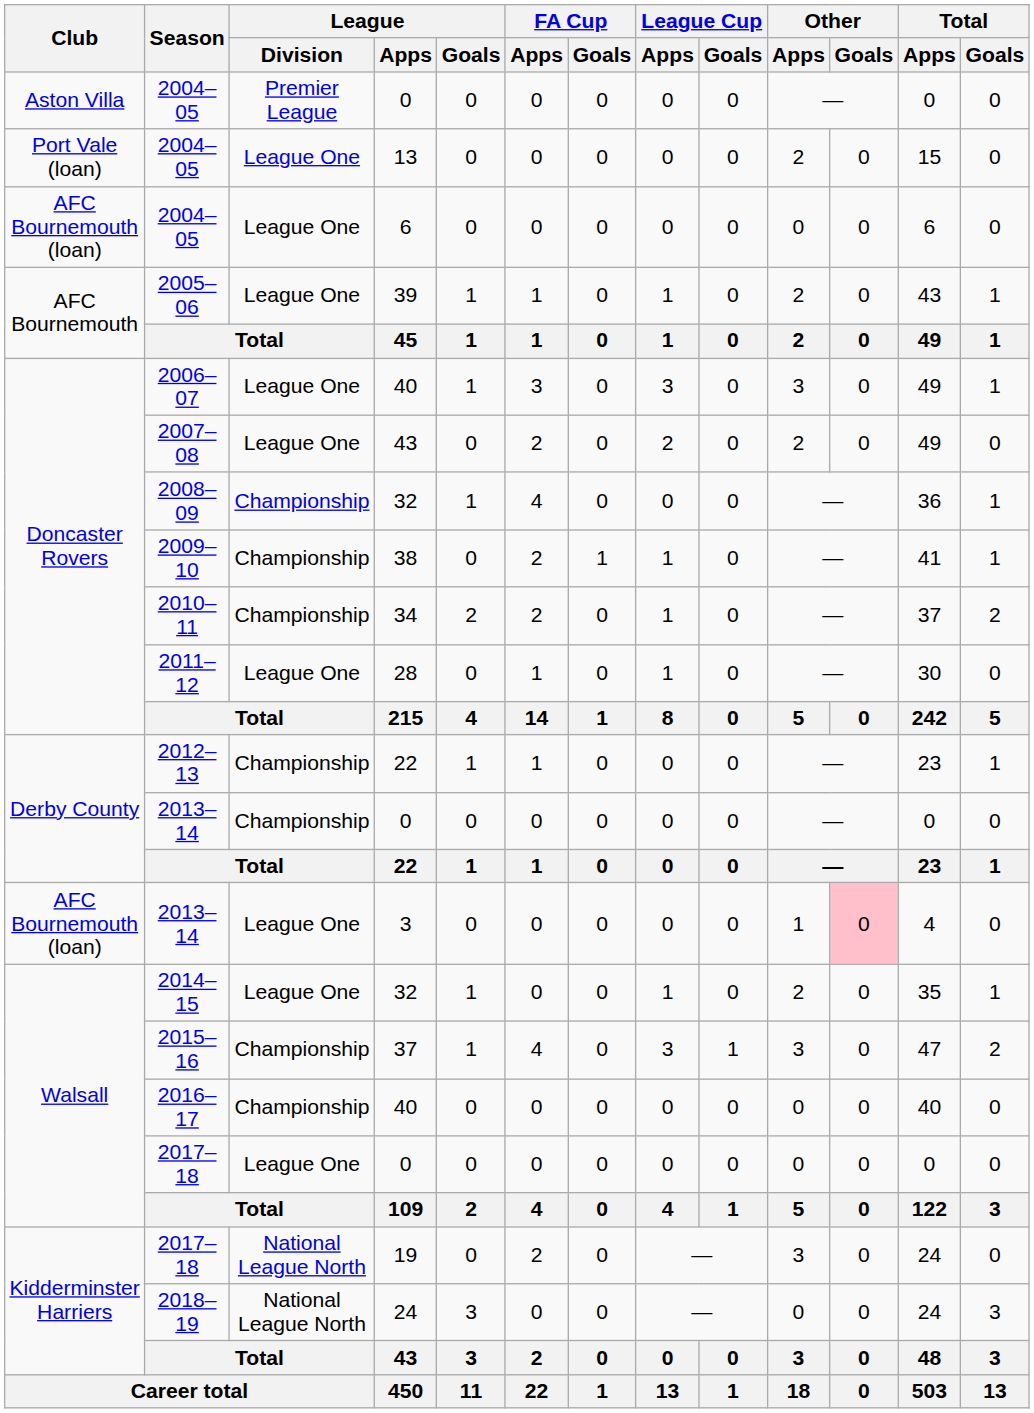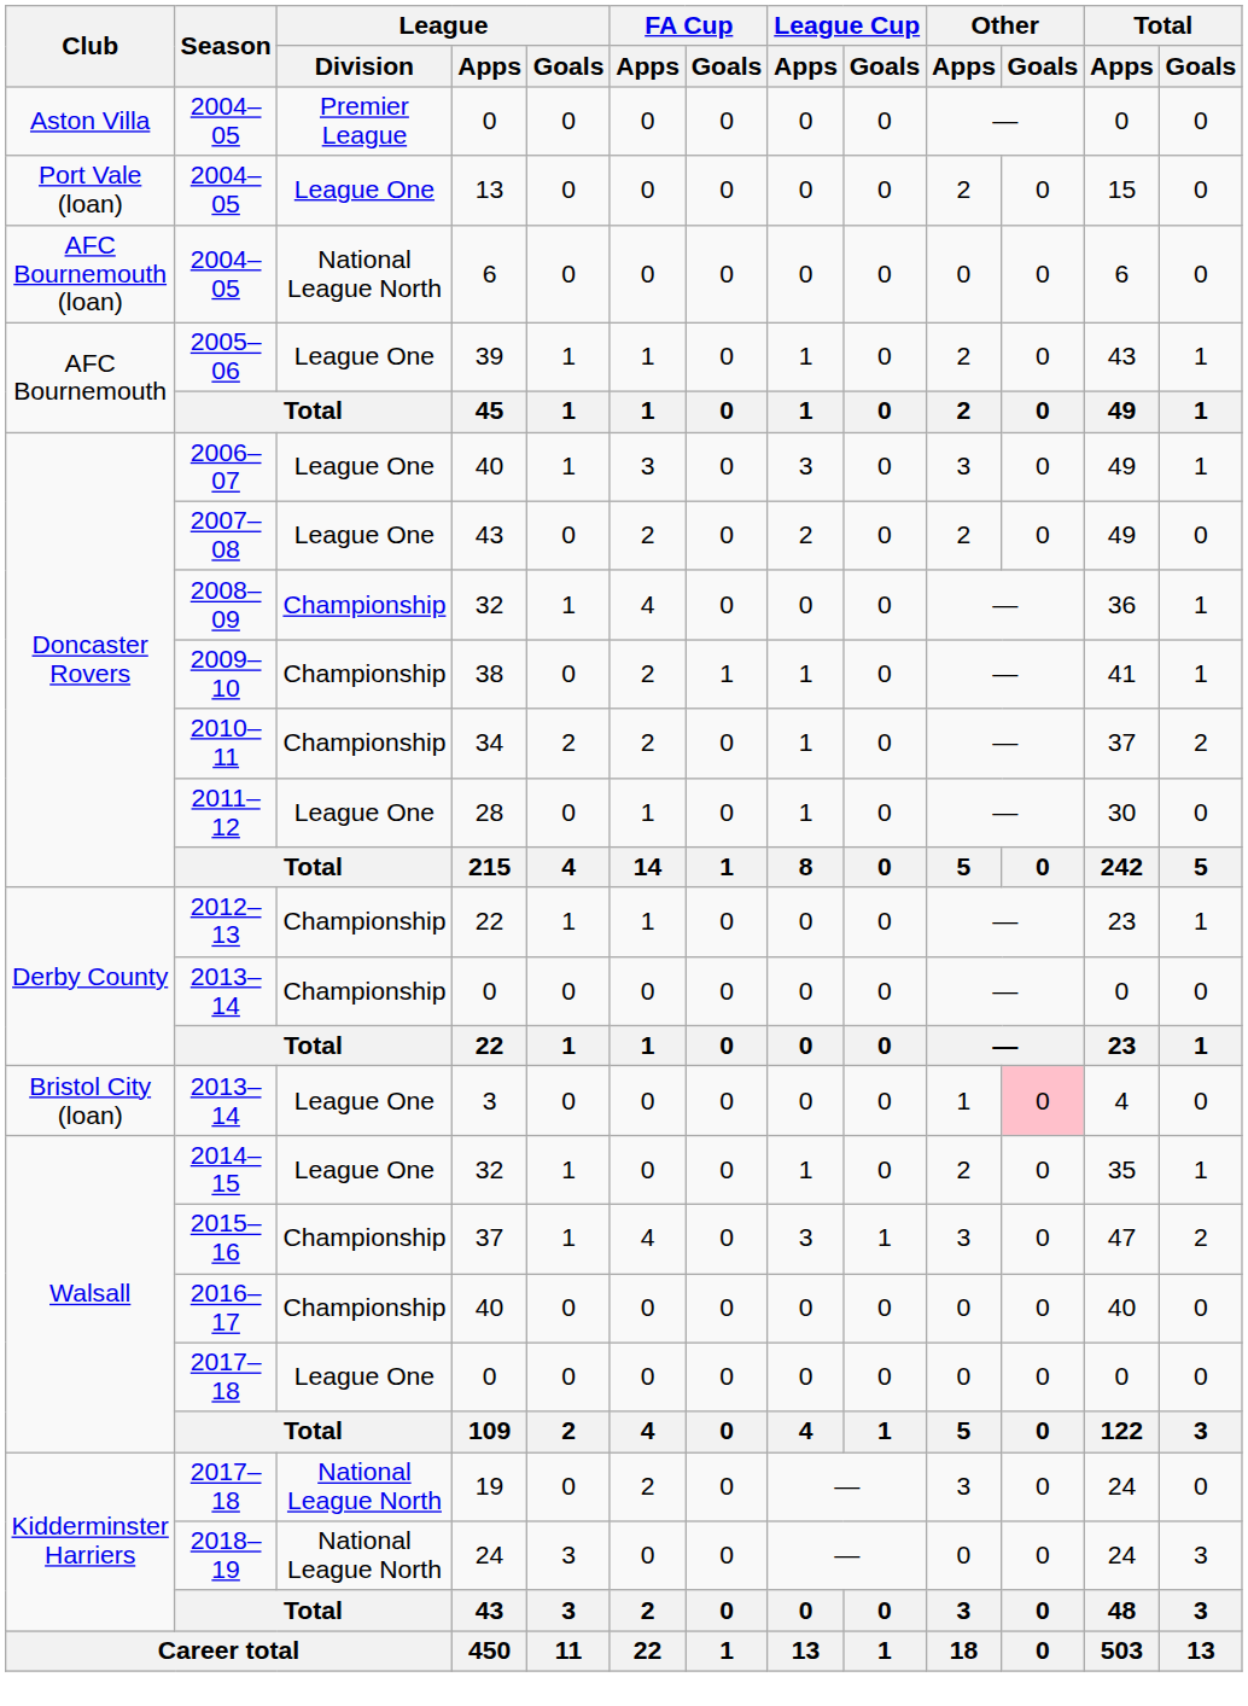 <table class="wikitable" style="text-align: center">
 <tr>
 <th rowspan="2">Club</th>
 <th rowspan="2">Season</th>
 <th colspan="3">League</th>
 <th colspan="2"><a href='#'>FA Cup</a></th>
 <th colspan="2"><a href='#'>League Cup</a></th>
 <th colspan="2">Other</th>
 <th colspan="2">Total</th>
 </tr>
 <tr>
 <th>Division</th>
 <th>Apps</th>
 <th>Goals</th>
 <th>Apps</th>
 <th>Goals</th>
 <th>Apps</th>
 <th>Goals</th>
 <th>Apps</th>
 <th>Goals</th>
 <th>Apps</th>
 <th>Goals</th>
 </tr>
 <tr>
 <td><a href='#'>Aston Villa</a></td>
 <td><a href='#'>2004–05</a></td>
 <td><a href='#'>Premier League</a></td>
 <td>0</td>
 <td>0</td>
 <td>0</td>
 <td>0</td>
 <td>0</td>
 <td>0</td>
 <td colspan="2">—</td>
 <td>0</td>
 <td>0</td>
 </tr>
 <tr>
 <td><a href='#'>Port Vale</a> (loan)</td>
 <td><a href='#'>2004–05</a></td>
 <td><a href='#'>League One</a></td>
 <td>13</td>
 <td>0</td>
 <td>0</td>
 <td>0</td>
 <td>0</td>
 <td>0</td>
 <td>2</td>
 <td>0</td>
 <td>15</td>
 <td>0</td>
 </tr>
 <tr>
 <td><a href='#'>AFC Bournemouth</a> (loan)</td>
 <td><a href='#'>2004–05</a></td>
-<td>League One</td>
+<td>National League North</td>
 <td>6</td>
 <td>0</td>
 <td>0</td>
 <td>0</td>
 <td>0</td>
 <td>0</td>
 <td>0</td>
 <td>0</td>
 <td>6</td>
 <td>0</td>
 </tr>
 <tr>
 <td rowspan="2">AFC Bournemouth</td>
 <td><a href='#'>2005–06</a></td>
 <td>League One</td>
 <td>39</td>
 <td>1</td>
 <td>1</td>
 <td>0</td>
 <td>1</td>
 <td>0</td>
 <td>2</td>
 <td>0</td>
 <td>43</td>
 <td>1</td>
 </tr>
 <tr>
 <th colspan="2">Total</th>
 <th>45</th>
 <th>1</th>
 <th>1</th>
 <th>0</th>
 <th>1</th>
 <th>0</th>
 <th>2</th>
 <th>0</th>
 <th>49</th>
 <th>1</th>
 </tr>
 <tr>
 <td rowspan="7"><a href='#'>Doncaster Rovers</a></td>
 <td><a href='#'>2006–07</a></td>
 <td>League One</td>
 <td>40</td>
 <td>1</td>
 <td>3</td>
 <td>0</td>
 <td>3</td>
 <td>0</td>
 <td>3</td>
 <td>0</td>
 <td>49</td>
 <td>1</td>
 </tr>
 <tr>
 <td><a href='#'>2007–08</a></td>
 <td>League One</td>
 <td>43</td>
 <td>0</td>
 <td>2</td>
 <td>0</td>
 <td>2</td>
 <td>0</td>
 <td>2</td>
 <td>0</td>
 <td>49</td>
 <td>0</td>
 </tr>
 <tr>
 <td><a href='#'>2008–09</a></td>
 <td><a href='#'>Championship</a></td>
 <td>32</td>
 <td>1</td>
 <td>4</td>
 <td>0</td>
 <td>0</td>
 <td>0</td>
 <td colspan="2">—</td>
 <td>36</td>
 <td>1</td>
 </tr>
 <tr>
 <td><a href='#'>2009–10</a></td>
 <td>Championship</td>
 <td>38</td>
 <td>0</td>
 <td>2</td>
 <td>1</td>
 <td>1</td>
 <td>0</td>
 <td colspan="2">—</td>
 <td>41</td>
 <td>1</td>
 </tr>
 <tr>
 <td><a href='#'>2010–11</a></td>
 <td>Championship</td>
 <td>34</td>
 <td>2</td>
 <td>2</td>
 <td>0</td>
 <td>1</td>
 <td>0</td>
 <td colspan="2">—</td>
 <td>37</td>
 <td>2</td>
 </tr>
 <tr>
 <td><a href='#'>2011–12</a></td>
 <td>League One</td>
 <td>28</td>
 <td>0</td>
 <td>1</td>
 <td>0</td>
 <td>1</td>
 <td>0</td>
 <td colspan="2">—</td>
 <td>30</td>
 <td>0</td>
 </tr>
 <tr>
 <th colspan="2">Total</th>
 <th>215</th>
 <th>4</th>
 <th>14</th>
 <th>1</th>
 <th>8</th>
 <th>0</th>
 <th>5</th>
 <th>0</th>
 <th>242</th>
 <th>5</th>
 </tr>
 <tr>
 <td rowspan="3"><a href='#'>Derby County</a></td>
 <td><a href='#'>2012–13</a></td>
 <td>Championship</td>
 <td>22</td>
 <td>1</td>
 <td>1</td>
 <td>0</td>
 <td>0</td>
 <td>0</td>
 <td colspan="2">—</td>
 <td>23</td>
 <td>1</td>
 </tr>
 <tr>
 <td><a href='#'>2013–14</a></td>
 <td>Championship</td>
 <td>0</td>
 <td>0</td>
 <td>0</td>
 <td>0</td>
 <td>0</td>
 <td>0</td>
 <td colspan="2">—</td>
 <td>0</td>
 <td>0</td>
 </tr>
 <tr>
 <th colspan="2">Total</th>
 <th>22</th>
 <th>1</th>
 <th>1</th>
 <th>0</th>
 <th>0</th>
 <th>0</th>
 <th colspan="2">—</th>
 <th>23</th>
 <th>1</th>
 </tr>
 <tr>
-<td><a href='#'>AFC Bournemouth</a> (loan)</td>
+<td><a href='#'>Bristol City</a> (loan)</td>
 <td><a href='#'>2013–14</a></td>
 <td>League One</td>
 <td>3</td>
 <td>0</td>
 <td>0</td>
 <td>0</td>
 <td>0</td>
 <td>0</td>
 <td>1</td>
 <td style="background: pink;">0</td>
 <td>4</td>
 <td>0</td>
 </tr>
 <tr>
 <td rowspan="5"><a href='#'>Walsall</a></td>
 <td><a href='#'>2014–15</a></td>
 <td>League One</td>
 <td>32</td>
 <td>1</td>
 <td>0</td>
 <td>0</td>
 <td>1</td>
 <td>0</td>
 <td>2</td>
 <td>0</td>
 <td>35</td>
 <td>1</td>
 </tr>
 <tr>
 <td><a href='#'>2015–16</a></td>
 <td>Championship</td>
 <td>37</td>
 <td>1</td>
 <td>4</td>
 <td>0</td>
 <td>3</td>
 <td>1</td>
 <td>3</td>
 <td>0</td>
 <td>47</td>
 <td>2</td>
 </tr>
 <tr>
 <td><a href='#'>2016–17</a></td>
 <td>Championship</td>
 <td>40</td>
 <td>0</td>
 <td>0</td>
 <td>0</td>
 <td>0</td>
 <td>0</td>
 <td>0</td>
 <td>0</td>
 <td>40</td>
 <td>0</td>
 </tr>
 <tr>
 <td><a href='#'>2017–18</a></td>
 <td>League One</td>
 <td>0</td>
 <td>0</td>
 <td>0</td>
 <td>0</td>
 <td>0</td>
 <td>0</td>
 <td>0</td>
 <td>0</td>
 <td>0</td>
 <td>0</td>
 </tr>
 <tr>
 <th colspan="2">Total</th>
 <th>109</th>
 <th>2</th>
 <th>4</th>
 <th>0</th>
 <th>4</th>
 <th>1</th>
 <th>5</th>
 <th>0</th>
 <th>122</th>
 <th>3</th>
 </tr>
 <tr>
 <td rowspan="3"><a href='#'>Kidderminster Harriers</a></td>
 <td><a href='#'>2017–18</a></td>
 <td><a href='#'>National League North</a></td>
 <td>19</td>
 <td>0</td>
 <td>2</td>
 <td>0</td>
 <td colspan="2">—</td>
 <td>3</td>
 <td>0</td>
 <td>24</td>
 <td>0</td>
 </tr>
 <tr>
 <td><a href='#'>2018–19</a></td>
 <td>National League North</td>
 <td>24</td>
 <td>3</td>
 <td>0</td>
 <td>0</td>
 <td colspan="2">—</td>
 <td>0</td>
 <td>0</td>
 <td>24</td>
 <td>3</td>
 </tr>
 <tr>
 <th colspan="2">Total</th>
 <th>43</th>
 <th>3</th>
 <th>2</th>
 <th>0</th>
 <th>0</th>
 <th>0</th>
 <th>3</th>
 <th>0</th>
 <th>48</th>
 <th>3</th>
 </tr>
 <tr>
 <th colspan="3">Career total</th>
 <th>450</th>
 <th>11</th>
 <th>22</th>
 <th>1</th>
 <th>13</th>
 <th>1</th>
 <th>18</th>
 <th>0</th>
 <th>503</th>
 <th>13</th>
 </tr>
 </table>
